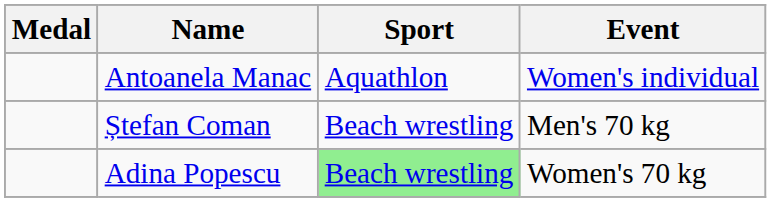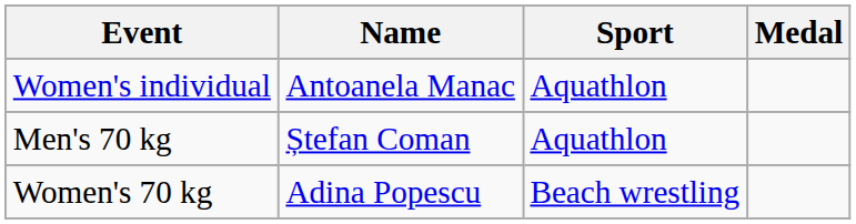 <table class="wikitable sortable" style="font-size: 95%;">
 <tr>
-<th>Medal</th>
+<th>Event</th>
 <th>Name</th>
 <th>Sport</th>
-<th>Event</th>
+<th>Medal</th>
 </tr>
 <tr>
-<td></td>
+<td><a href='#'>Women's individual</a></td>
 <td><a href='#'>Antoanela Manac</a></td>
 <td><a href='#'>Aquathlon</a></td>
-<td><a href='#'>Women's individual</a></td>
+<td></td>
 </tr>
 <tr>
+<td>Men's 70 kg</td>
+<td><a href='#'>Ștefan Coman</a></td>
+<td><a href='#'>Aquathlon</a></td>
 <td></td>
-<td><a href='#'>Ștefan Coman</a></td>
-<td><a href='#'>Beach wrestling</a></td>
-<td>Men's 70 kg</td>
 </tr>
 <tr>
+<td>Women's 70 kg</td>
+<td><a href='#'>Adina Popescu</a></td>
+<td><a href='#'>Beach wrestling</a></td>
 <td></td>
-<td><a href='#'>Adina Popescu</a></td>
-<td style="background: lightgreen;"><a href='#'>Beach wrestling</a></td>
-<td>Women's 70 kg</td>
 </tr>
 </table>
